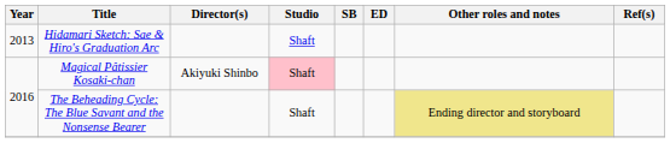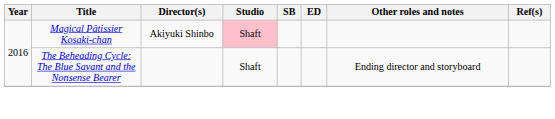 <table class="wikitable sortable" style="text-align:center; margin=auto; ">
 <tr>
 <th scope="col" width=5%>Year</th>
 <th scope="col" width=20%>Title</th>
 <th scope="col" width=15%>Director(s)</th>
 <th scope="col" width=10%>Studio</th>
 <th scope="col" class="unsortable">SB</th>
 <th scope="col" class="unsortable">ED</th>
 <th scope="col" class="unsortable">Other roles and notes</th>
 <th scope="col" class="unsortable">Ref(s)</th>
-</tr>
-<tr>
-<td>2013</td>
-<td><em><a href='#'>Hidamari Sketch: Sae & Hiro's Graduation Arc</a></em></td>
-<td></td>
-<td><a href='#'>Shaft</a></td>
-<td></td>
-<td></td>
-<td></td>
-<td></td>
 </tr>
 <tr>
 <td rowspan="2">2016</td>
 <td><em><a href='#'>Magical Pâtissier Kosaki-chan</a></em></td>
 <td>Akiyuki Shinbo <br></td>
 <td style="background: pink;">Shaft</td>
 <td></td>
 <td></td>
 <td></td>
 <td></td>
 </tr>
 <tr>
 <td><em><a href='#'>The Beheading Cycle: The Blue Savant and the Nonsense Bearer</a></em></td>
 <td></td>
 <td>Shaft</td>
 <td></td>
 <td></td>
-<td style="background: khaki;">Ending director and storyboard</td>
+<td>Ending director and storyboard</td>
 <td></td>
 </tr>
 <tr>
 </tr>
 </table>
